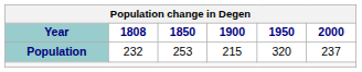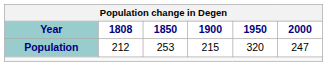 <table class="wikitable" style="font-size:90%; width:70%; border:0; text-align:center; line-height:120%;">
 <tr>
 <th colspan="20" style="text-align:center;font-size:90%;">Population change in Degen</th>
 </tr>
 <tr>
 <th style="background:#9cc; color:navy; height:17px;">Year</th>
 <th style="background:#fff; color:navy;">1808</th>
 <th style="background:#fff; color:navy;">1850</th>
 <th style="background:#fff; color:navy;">1900</th>
 <th style="background:#fff; color:navy;">1950</th>
 <th style="background:#fff; color:navy;">2000</th>
 </tr>
 <tr style="text-align:center;">
 <th style="background:#9cc; color:navy; height:17px;">Population</th>
-<td style="background:#fff; color:black;">232</td>
+<td style="background:#fff; color:black;">212</td>
 <td style="background:#fff; color:black;">253</td>
 <td style="background:#fff; color:black;">215</td>
 <td style="background:#fff; color:black;">320</td>
-<td style="background:#fff; color:black;">237</td>
+<td style="background:#fff; color:black;">247</td>
 </tr>
 <tr>
 <td colspan="20" style="text-align:center;font-size:90%;"></td>
 </tr>
 </table>
